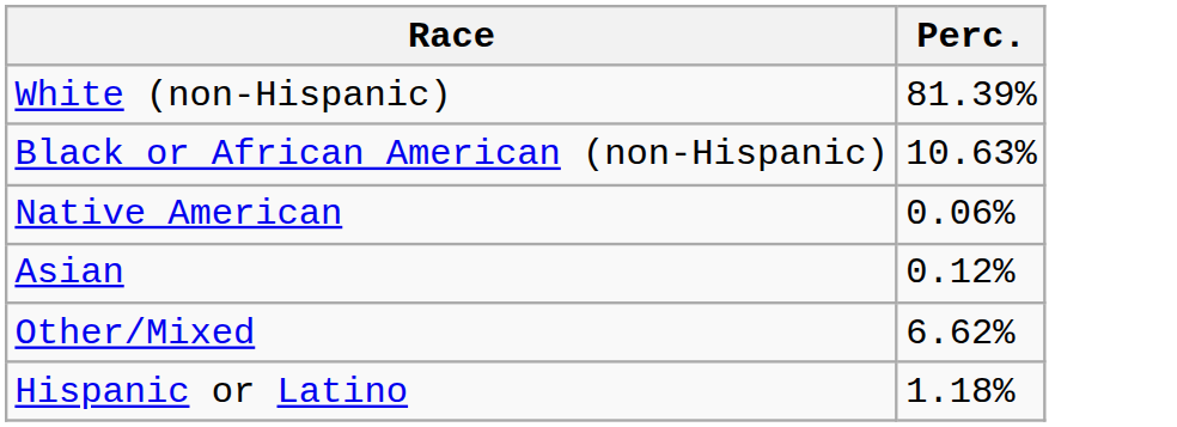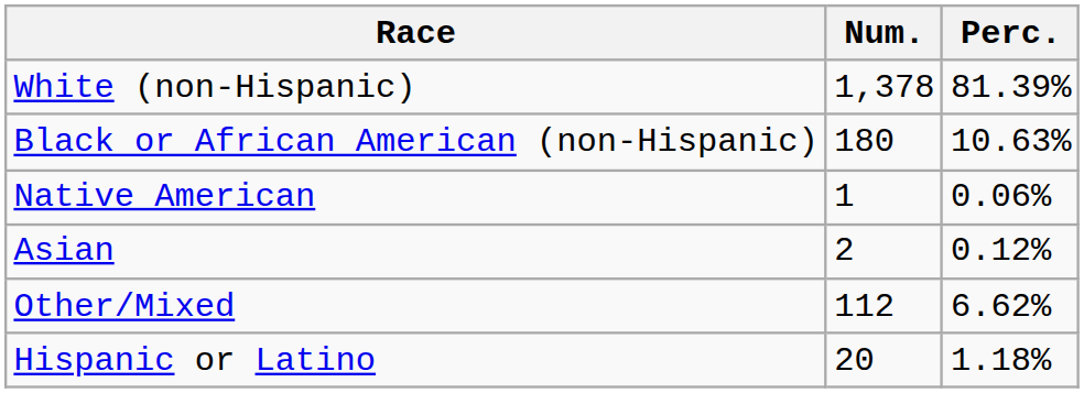 <table class="wikitable">
 <tr>
 <th>Race</th>
+<th>Num.</th>
 <th>Perc.</th>
 </tr>
 <tr>
 <td><a href='#'>White</a> (non-Hispanic)</td>
+<td>1,378</td>
 <td>81.39%</td>
 </tr>
 <tr>
 <td><a href='#'>Black or African American</a> (non-Hispanic)</td>
+<td>180</td>
 <td>10.63%</td>
 </tr>
 <tr>
 <td><a href='#'>Native American</a></td>
+<td>1</td>
 <td>0.06%</td>
 </tr>
 <tr>
 <td><a href='#'>Asian</a></td>
+<td>2</td>
 <td>0.12%</td>
 </tr>
 <tr>
 <td><a href='#'>Other/Mixed</a></td>
+<td>112</td>
 <td>6.62%</td>
 </tr>
 <tr>
 <td><a href='#'>Hispanic</a> or <a href='#'>Latino</a></td>
+<td>20</td>
 <td>1.18%</td>
 </tr>
 </table>
